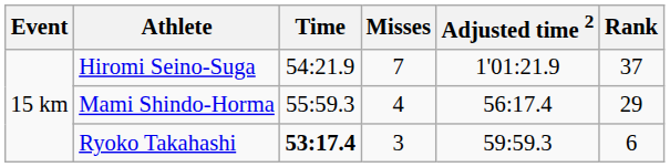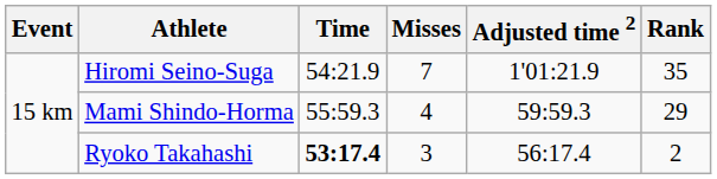 <table class="wikitable" style="font-size:90%">
 <tr>
 <th>Event</th>
 <th>Athlete</th>
 <th>Time</th>
 <th>Misses</th>
 <th>Adjusted time <sup>2</sup></th>
 <th>Rank</th>
 </tr>
 <tr>
 <td rowspan="3">15 km</td>
 <td><a href='#'>Hiromi Seino-Suga</a></td>
 <td align="center">54:21.9</td>
 <td align="center">7</td>
 <td align="center">1'01:21.9</td>
-<td align="center">37</td>
+<td align="center">35</td>
 </tr>
 <tr>
 <td><a href='#'>Mami Shindo-Horma</a></td>
 <td align="center">55:59.3</td>
 <td align="center">4</td>
-<td align="center">56:17.4</td>
+<td align="center">59:59.3</td>
 <td align="center">29</td>
 </tr>
 <tr>
 <td><a href='#'>Ryoko Takahashi</a></td>
 <td align="center"><strong>53:17.4</strong></td>
 <td align="center">3</td>
-<td align="center">59:59.3</td>
-<td align="center">6</td>
+<td align="center">56:17.4</td>
+<td align="center">2</td>
 </tr>
 </table>
